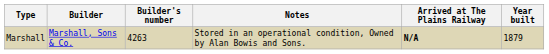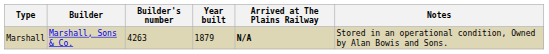 <table class="sortable wikitable" border="1">
 <tr>
 <th>Type</th>
 <th>Builder</th>
 <th>Builder's number</th>
+<th>Year built</th>
+<th>Arrived at The Plains Railway</th>
 <th>Notes</th>
-<th>Arrived at The Plains Railway</th>
-<th>Year built</th>
 </tr>
 <tr style="background:#DED7B6;">
 <td>Marshall</td>
 <td><a href='#'>Marshall, Sons & Co.</a></td>
 <td>4263</td>
+<td>1879</td>
+<td><strong>N/A</strong></td>
 <td>Stored in an operational condition, Owned by Alan Bowis and Sons.</td>
-<td><strong>N/A</strong></td>
-<td>1879</td>
 </tr>
 </table>
